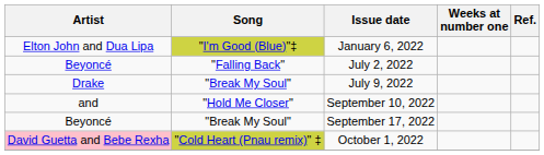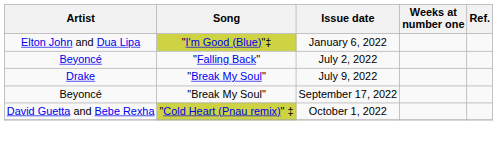 <table class="wikitable plainrowheaders sortable">
 <tr>
 <th scope=col class= "unsortable">Artist</th>
 <th scope=col class="unsortable">Song</th>
 <th scope=col class="unsortable">Issue date</th>
 <th scope=col class="unsortable">Weeks at<br>number one</th>
 <th scope=col class="unsortable">Ref.</th>
 </tr>
 <tr>
 <td style="text-align:center;"><a href='#'>Elton John</a> and <a href='#'>Dua Lipa</a></td>
 <td style="text-align:center;background:#ced343;">"<a href='#'>I'm Good (Blue)</a>"‡</td>
 <td style="text-align:center;">January 6, 2022</td>
 <td style="text-align:center;"></td>
 <td></td>
 </tr>
 <tr>
 <td style="text-align:center;"><a href='#'>Beyoncé</a></td>
 <td style="text-align:center;">"<a href='#'>Falling Back</a>"</td>
 <td style="text-align:center;">July 2, 2022</td>
 <td style="text-align:center;"></td>
 <td></td>
 </tr>
 <tr>
 <td style="text-align:center;"><a href='#'>Drake</a></td>
 <td style="text-align:center;">"<a href='#'>Break My Soul</a>"</td>
 <td style="text-align:center;">July 9, 2022</td>
 <td style="text-align:center;"></td>
 <td></td>
 </tr>
 <tr>
-<td style="text-align:center;"> and </td>
-<td style="text-align:center;">"<a href='#'>Hold Me Closer</a>"</td>
-<td style="text-align:center;">September 10, 2022</td>
-<td style="text-align:center;"></td>
-<td></td>
-</tr>
-<tr>
 <td style="text-align:center;">Beyoncé</td>
 <td style="text-align:center;">"Break My Soul"</td>
 <td style="text-align:center;">September 17, 2022</td>
 <td style="text-align:center;"></td>
 <td></td>
 </tr>
 <tr>
-<td style="background: pink; text-align:center;"><a href='#'>David Guetta</a> and <a href='#'>Bebe Rexha</a></td>
+<td style="text-align:center;"><a href='#'>David Guetta</a> and <a href='#'>Bebe Rexha</a></td>
 <td style="text-align:center;background:#ced343;">"<a href='#'>Cold Heart (Pnau remix)</a>" ‡</td>
 <td style="text-align:center;">October 1, 2022</td>
 <td style="text-align:center;"></td>
 <td></td>
 </tr>
 <tr>
 </tr>
 </table>
